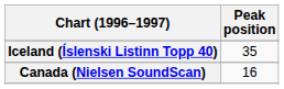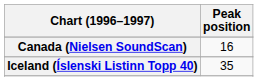 <table class="wikitable sortable plainrowheaders" style="text-align:center">
 <tr>
 <th>Chart (1996–1997)</th>
 <th>Peak<br>position</th>
 </tr>
 <tr>
 </tr>
 <tr>
-<th scope="row">Iceland (<a href='#'>Íslenski Listinn Topp 40</a>)</th>
-<td>35</td>
+<th scope="row">Canada (<a href='#'>Nielsen SoundScan</a>)</th>
+<td>16</td>
 </tr>
 <tr>
 </tr>
 <tr>
-<th scope="row">Canada (<a href='#'>Nielsen SoundScan</a>)</th>
-<td>16</td>
+<th scope="row">Iceland (<a href='#'>Íslenski Listinn Topp 40</a>)</th>
+<td>35</td>
 </tr>
 <tr>
 </tr>
 <tr>
 </tr>
 <tr>
 </tr>
 <tr>
 </tr>
 <tr>
 </tr>
 <tr>
 </tr>
 <tr>
 </tr>
 <tr>
 </tr>
 <tr>
 </tr>
 <tr>
 </tr>
 <tr>
 </tr>
 </table>
